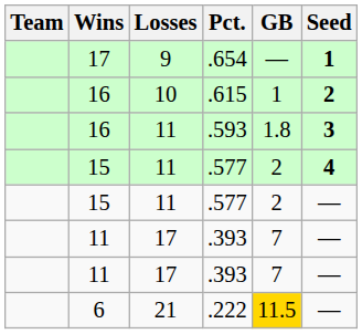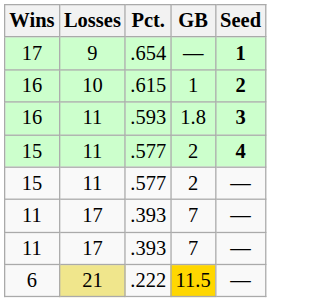 <table class=wikitable>
 <tr>
-<th>Team</th>
 <th>Wins</th>
 <th>Losses</th>
 <th>Pct.</th>
 <th>GB</th>
 <th>Seed</th>
 </tr>
 <tr bgcolor=ccffcc align=center>
-<td></td>
 <td>17</td>
 <td>9</td>
 <td>.654</td>
 <td>—</td>
 <td><strong>1</strong></td>
 </tr>
 <tr bgcolor=ccffcc align=center>
-<td></td>
 <td>16</td>
 <td>10</td>
 <td>.615</td>
 <td>1</td>
 <td><strong>2</strong></td>
 </tr>
 <tr bgcolor=ccffcc align=center>
-<td></td>
 <td>16</td>
 <td>11</td>
 <td>.593</td>
 <td>1.8</td>
 <td><strong>3</strong></td>
 </tr>
 <tr bgcolor=ccffcc align=center>
-<td></td>
 <td>15</td>
 <td>11</td>
 <td>.577</td>
 <td>2</td>
 <td><strong>4</strong></td>
 </tr>
 <tr align=center>
-<td></td>
 <td>15</td>
 <td>11</td>
 <td>.577</td>
 <td>2</td>
 <td>—</td>
 </tr>
 <tr align=center>
-<td></td>
 <td>11</td>
 <td>17</td>
 <td>.393</td>
 <td>7</td>
 <td>—</td>
 </tr>
 <tr align=center>
-<td></td>
 <td>11</td>
 <td>17</td>
 <td>.393</td>
 <td>7</td>
 <td>—</td>
 </tr>
 <tr align=center>
-<td></td>
 <td>6</td>
-<td>21</td>
+<td style="background: khaki;">21</td>
 <td>.222</td>
 <td style="background: gold;">11.5</td>
 <td>—</td>
 </tr>
 </table>
